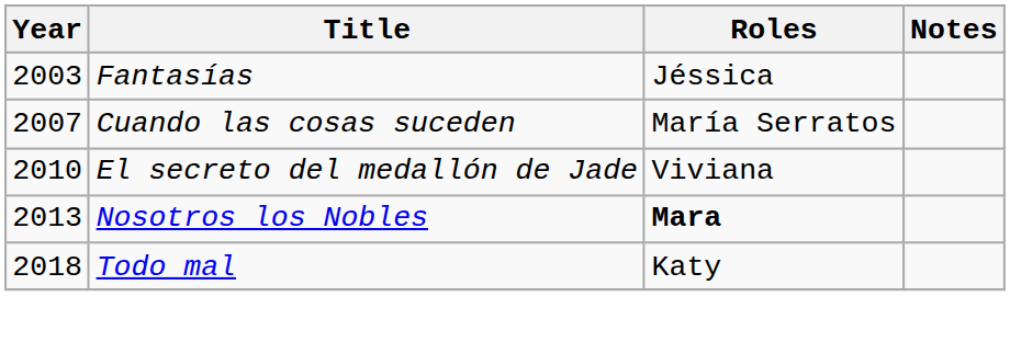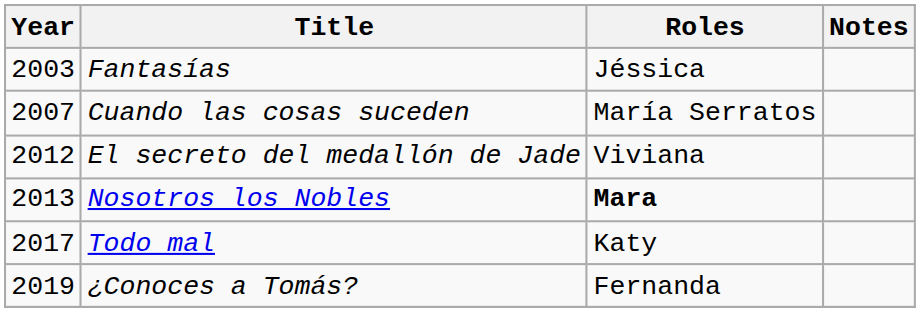 <table class="wikitable sortable">
 <tr>
 <th>Year</th>
 <th>Title</th>
 <th>Roles</th>
 <th>Notes</th>
 </tr>
 <tr>
 <td>2003</td>
 <td><em>Fantasías</em></td>
 <td>Jéssica</td>
 <td></td>
 </tr>
 <tr>
 <td>2007</td>
 <td><em>Cuando las cosas suceden</em></td>
 <td>María Serratos</td>
 <td></td>
 </tr>
 <tr>
-<td>2010</td>
+<td>2012</td>
 <td><em>El secreto del medallón de Jade</em></td>
 <td>Viviana</td>
 <td></td>
 </tr>
 <tr>
 <td>2013</td>
 <td><em><a href='#'>Nosotros los Nobles</a></em></td>
 <td><strong>Mara</strong></td>
 <td></td>
 </tr>
 <tr>
-<td>2018</td>
+<td>2017</td>
 <td><em><a href='#'>Todo mal</a></em></td>
 <td>Katy</td>
 <td></td>
 </tr>
 <tr>
+<td>2019</td>
+<td><em>¿Conoces a Tomás?</em></td>
+<td>Fernanda</td>
+<td></td>
+</tr>
+<tr>
 </tr>
 </table>
